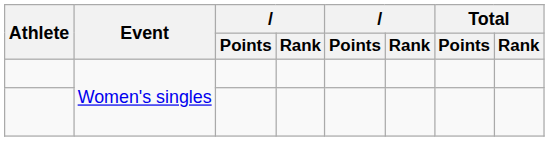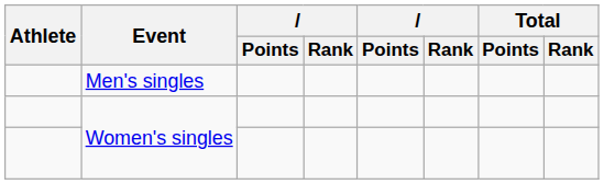 <table class="wikitable" style="font-size:90%; text-align:center">
 <tr>
 <th rowspan=2>Athlete</th>
 <th rowspan=2>Event</th>
 <th colspan=2>/</th>
 <th colspan=2>/</th>
 <th colspan=2>Total</th>
 </tr>
 <tr style="font-size:95%">
 <th>Points</th>
 <th>Rank</th>
 <th>Points</th>
 <th>Rank</th>
 <th>Points</th>
 <th>Rank</th>
+</tr>
+<tr>
+<td align=left> </td>
+<td align=left><a href='#'>Men's singles</a></td>
+<td></td>
+<td></td>
+<td></td>
+<td></td>
+<td></td>
+<td></td>
 </tr>
 <tr>
 <td align=left> </td>
 <td align=left rowspan=2><a href='#'>Women's singles</a></td>
 <td></td>
 <td></td>
 <td></td>
 <td></td>
 <td></td>
 <td></td>
 </tr>
 <tr>
 <td align=left> <br> </td>
 <td></td>
 <td></td>
 <td></td>
 <td></td>
 <td></td>
 <td></td>
 </tr>
 </table>
